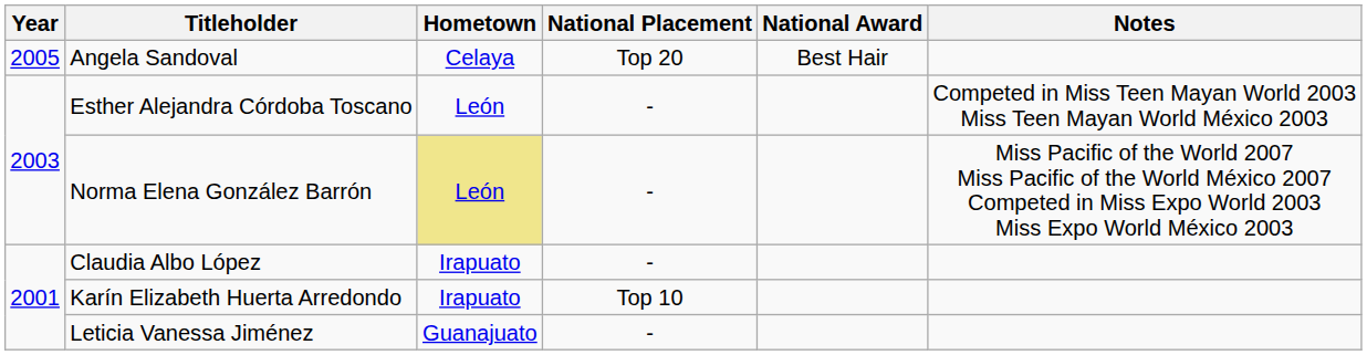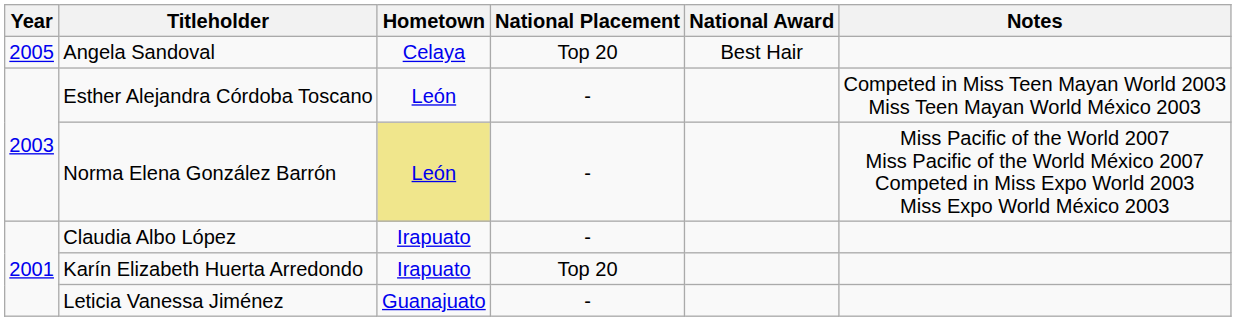 <table class="wikitable sortable" style="font-size:95%;">
 <tr>
 <th>Year</th>
 <th>Titleholder</th>
 <th>Hometown</th>
 <th>National Placement</th>
 <th>National Award</th>
 <th>Notes</th>
 </tr>
 <tr>
 <td align="center"><a href='#'>2005</a></td>
 <td>Angela Sandoval</td>
 <td align="center"><a href='#'>Celaya</a></td>
 <td align="center">Top 20</td>
 <td align="center">Best Hair</td>
 <td align="center"></td>
 </tr>
 <tr>
 <td rowspan=2 align="center"><a href='#'>2003</a></td>
 <td>Esther Alejandra Córdoba Toscano</td>
 <td align="center"><a href='#'>León</a></td>
 <td align="center">-</td>
 <td align="center"></td>
 <td align="center">Competed in Miss Teen Mayan World 2003<br>Miss Teen Mayan World México 2003</td>
 </tr>
 <tr>
 <td>Norma Elena González Barrón</td>
 <td align="center" style="background: khaki;"><a href='#'>León</a></td>
 <td align="center">-</td>
 <td align="center"></td>
 <td align="center">Miss Pacific of the World 2007<br>Miss Pacific of the World México 2007<br>Competed in Miss Expo World 2003<br>Miss Expo World México 2003</td>
 </tr>
 <tr>
 <td rowspan=3 align="center"><a href='#'>2001</a></td>
 <td>Claudia Albo López</td>
 <td align="center"><a href='#'>Irapuato</a></td>
 <td align="center">-</td>
 <td align="center"></td>
 <td align="center"></td>
 </tr>
 <tr>
 <td>Karín Elizabeth Huerta Arredondo</td>
 <td align="center"><a href='#'>Irapuato</a></td>
-<td align="center">Top 10</td>
+<td align="center">Top 20</td>
 <td align="center"></td>
 <td align="center"></td>
 </tr>
 <tr>
 <td>Leticia Vanessa Jiménez</td>
 <td align="center"><a href='#'>Guanajuato</a></td>
 <td align="center">-</td>
 <td align="center"></td>
 <td align="center"></td>
 </tr>
 </table>
